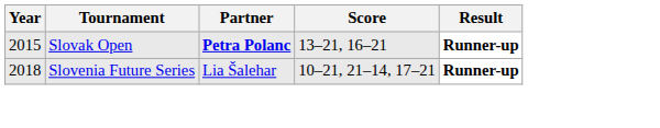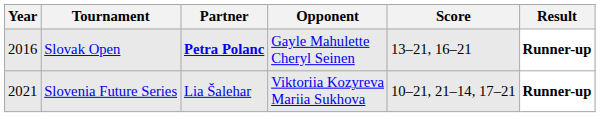 <table class="sortable wikitable" style="font-size: 90%;">
 <tr>
 <th>Year</th>
 <th>Tournament</th>
 <th>Partner</th>
+<th>Opponent</th>
 <th>Score</th>
 <th>Result</th>
 </tr>
 <tr style="background:#E9E9E9">
-<td align="center">2015</td>
+<td align="center">2016</td>
 <td align="left"><a href='#'>Slovak Open</a></td>
 <td align="left"><strong> <a href='#'>Petra Polanc</a></strong></td>
+<td align="left"> <a href='#'>Gayle Mahulette</a><br> <a href='#'>Cheryl Seinen</a></td>
 <td align="left">13–21, 16–21</td>
 <td style="text-align:left; background:white"> <strong>Runner-up</strong></td>
 </tr>
 <tr style="background:#E9E9E9">
-<td align="center">2018</td>
+<td align="center">2021</td>
 <td align="left"><a href='#'>Slovenia Future Series</a></td>
 <td align="left"> <a href='#'>Lia Šalehar</a></td>
+<td align="left"> <a href='#'>Viktoriia Kozyreva</a><br> <a href='#'>Mariia Sukhova</a></td>
 <td align="left">10–21, 21–14, 17–21</td>
 <td style="text-align:left; background:white"> <strong>Runner-up</strong></td>
 </tr>
 </table>
